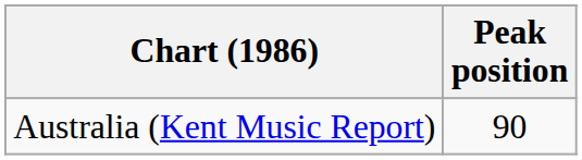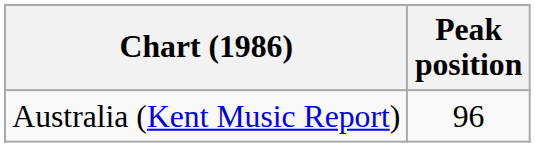 <table class="wikitable">
 <tr>
 <th align="left">Chart (1986)</th>
 <th align="left">Peak<br>position</th>
 </tr>
 <tr>
 <td align="left">Australia (<a href='#'>Kent Music Report</a>)</td>
-<td style="text-align:center;">90</td>
+<td style="text-align:center;">96</td>
 </tr>
 </table>
